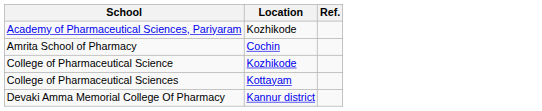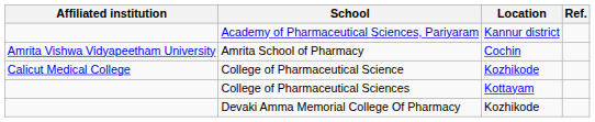 <table class="wikitable sortable">
 <tr>
+<th>Affiliated institution</th>
 <th>School</th>
 <th>Location</th>
 <th>Ref.</th>
 </tr>
 <tr>
+<td></td>
 <td><a href='#'>Academy of Pharmaceutical Sciences, Pariyaram</a></td>
-<td>Kozhikode</td>
+<td><a href='#'>Kannur district</a></td>
 <td></td>
 </tr>
 <tr>
+<td><a href='#'>Amrita Vishwa Vidyapeetham University</a></td>
 <td>Amrita School of Pharmacy</td>
 <td><a href='#'>Cochin</a></td>
 <td></td>
 </tr>
 <tr>
+<td><a href='#'>Calicut Medical College</a></td>
 <td>College of Pharmaceutical Science</td>
 <td><a href='#'>Kozhikode</a></td>
 <td></td>
 </tr>
 <tr>
+<td></td>
 <td>College of Pharmaceutical Sciences</td>
 <td><a href='#'>Kottayam</a></td>
 <td></td>
 </tr>
 <tr>
+<td></td>
 <td>Devaki Amma Memorial College Of Pharmacy</td>
-<td><a href='#'>Kannur district</a></td>
+<td>Kozhikode</td>
 <td></td>
 </tr>
 </table>
